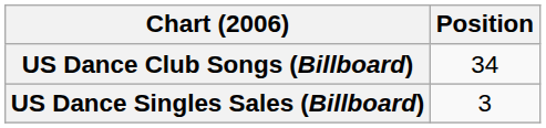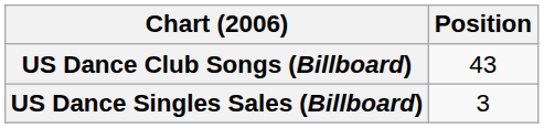 <table class="wikitable sortable plainrowheaders" style="text-align:center">
 <tr>
 <th scope="col">Chart (2006)</th>
 <th scope="col">Position</th>
 </tr>
 <tr>
 <th scope="row">US Dance Club Songs (<em>Billboard</em>)</th>
-<td>34</td>
+<td>43</td>
 </tr>
 <tr>
 <th scope="row">US Dance Singles Sales (<em>Billboard</em>)</th>
 <td>3</td>
 </tr>
 </table>
